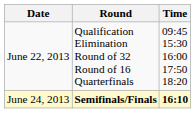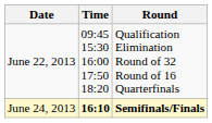 <table class="wikitable">
 <tr>
 <th>Date</th>
+<th>Time</th>
 <th>Round</th>
-<th>Time</th>
 </tr>
 <tr>
 <td>June 22, 2013</td>
+<td>09:45<br>15:30<br>16:00<br>17:50<br>18:20</td>
 <td>Qualification<br>Elimination<br>Round of 32<br>Round of 16<br>Quarterfinals</td>
-<td>09:45<br>15:30<br>16:00<br>17:50<br>18:20</td>
 </tr>
 <tr style=background:lemonchiffon>
 <td>June 24, 2013</td>
+<td><strong>16:10</strong></td>
 <td><strong>Semifinals/Finals</strong></td>
-<td><strong>16:10</strong></td>
 </tr>
 </table>
